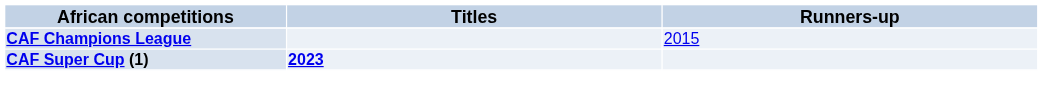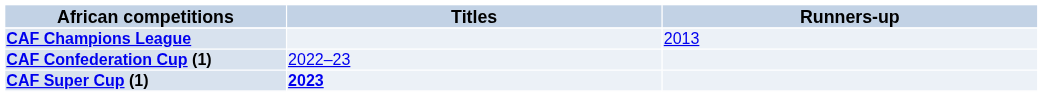 <table width=100% style="background: #a4k5v9; border: 1px #aaa solid; border-collapse: collapse; border-color: white; color:black; font-size: 95%;" border="1" cellspacing="0">
 <tr bgcolor="#c2d2e5">
 <th width=27%><strong>African competitions</strong></th>
 <th width=36%><strong>Titles</strong></th>
 <th width=36%><strong>Runners-up</strong></th>
 </tr>
 <tr style="font-size: 90%;">
 </tr>
 <tr style="font-size: 90%;">
 <td bgcolor="#d8e2ee"><strong><a href='#'>CAF Champions League</a></strong></td>
 <td bgcolor="#ecf1f7"></td>
-<td bgcolor="#ecf1f7"><a href='#'>2015</a></td>
+<td bgcolor="#ecf1f7"><a href='#'>2013</a></td>
+</tr>
+<tr style="font-size: 90%;">
+<td bgcolor="#d8e2ee"><strong><a href='#'>CAF Confederation Cup</a> (1)</strong></td>
+<td bgcolor="#ecf1f7"><a href='#'>2022–23</a></td>
+<td bgcolor="#ecf1f7"></td>
 </tr>
 <tr style="font-size: 90%;">
 <td bgcolor="#d8e2ee"><strong><a href='#'>CAF Super Cup</a> (1)</strong></td>
 <td bgcolor="#ecf1f7"><strong><a href='#'>2023</a></strong></td>
 <td bgcolor="#ecf1f7"></td>
 </tr>
 <tr style="font-size: 90%;">
 </tr>
 </table>
